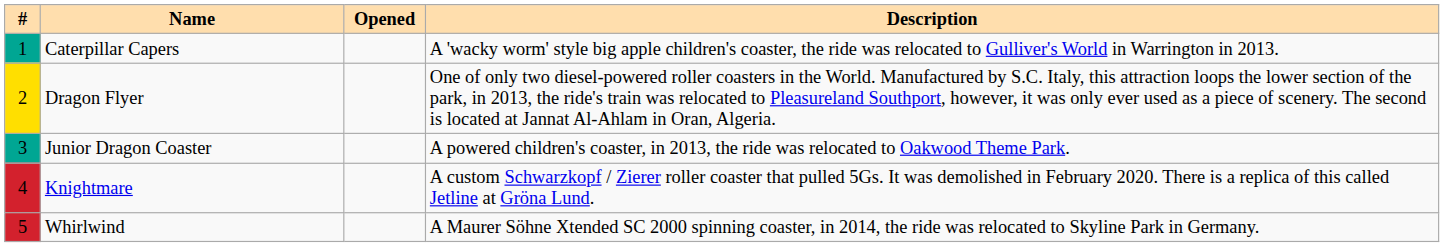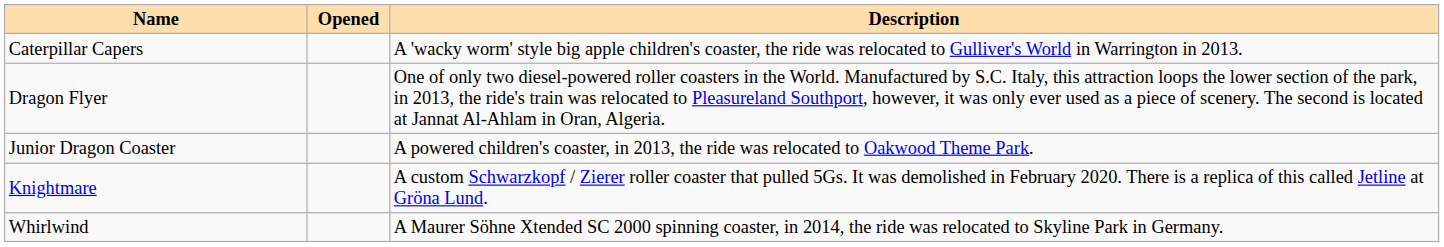 <table class="wikitable">
 <tr>
-<th style="background:#ffdead; width:1.5em;">#</th>
 <th style="background:#ffdead; width:16em;">Name</th>
 <th style="background:#ffdead; width:4em;">Opened</th>
 <th style="background:#ffdead;">Description</th>
 </tr>
 <tr>
-<td style="background:#00a693; text-align:center;">1</td>
 <td>Caterpillar Capers</td>
 <td></td>
 <td>A 'wacky worm' style big apple children's coaster, the ride was relocated to <a href='#'>Gulliver's World</a> in Warrington in 2013.</td>
 </tr>
 <tr>
-<td style="background:#ffdf00; text-align:center;">2</td>
 <td>Dragon Flyer</td>
 <td></td>
 <td>One of only two diesel-powered roller coasters in the World. Manufactured by S.C. Italy, this attraction loops the lower section of the park, in 2013, the ride's train was relocated to <a href='#'>Pleasureland Southport</a>, however, it was only ever used as a piece of scenery. The second is located at Jannat Al-Ahlam in Oran, Algeria.</td>
 </tr>
 <tr>
-<td style="background:#00a693; text-align:center;">3</td>
 <td>Junior Dragon Coaster</td>
 <td></td>
 <td>A powered children's coaster, in 2013, the ride was relocated to <a href='#'>Oakwood Theme Park</a>.</td>
 </tr>
 <tr>
-<td style="background:#d3212d; text-align:center;">4</td>
 <td><a href='#'>Knightmare</a></td>
 <td></td>
 <td>A custom <a href='#'>Schwarzkopf</a> / <a href='#'>Zierer</a> roller coaster that pulled 5Gs. It was demolished in February 2020. There is a replica of this called <a href='#'>Jetline</a> at <a href='#'>Gröna Lund</a>.</td>
 </tr>
 <tr>
-<td style="background:#d3212d; text-align:center;">5</td>
 <td>Whirlwind</td>
 <td></td>
 <td>A Maurer Söhne Xtended SC 2000 spinning coaster, in 2014, the ride was relocated to Skyline Park in Germany.</td>
 </tr>
 </table>
